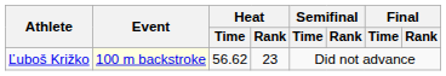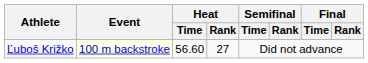 <table class=wikitable style="font-size:90%">
 <tr>
 <th rowspan="2">Athlete</th>
 <th rowspan="2">Event</th>
 <th colspan="2">Heat</th>
 <th colspan="2">Semifinal</th>
 <th colspan="2">Final</th>
 </tr>
 <tr style="font-size:95%">
 <th>Time</th>
 <th>Rank</th>
 <th>Time</th>
 <th>Rank</th>
 <th>Time</th>
 <th>Rank</th>
 </tr>
 <tr align=center>
 <td align=left><a href='#'>Ľuboš Križko</a></td>
 <td align=left style="background: lightyellow;"><a href='#'>100 m backstroke</a></td>
-<td>56.62</td>
-<td>23</td>
+<td>56.60</td>
+<td>27</td>
 <td colspan=4>Did not advance</td>
 </tr>
 </table>
